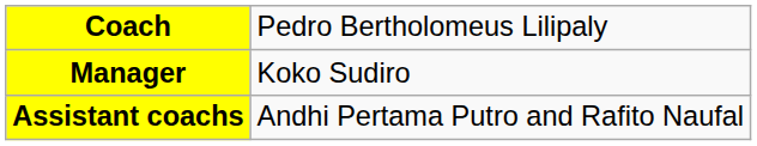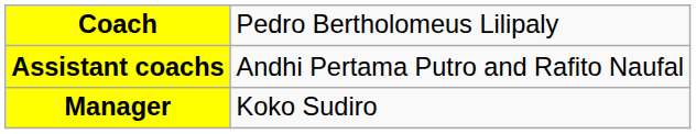 <table class="wikitable">
 <tr>
 <th colspan="1" style="background:yellow"><span>Coach</span></th>
 <td> Pedro Bertholomeus Lilipaly</td>
 </tr>
 <tr>
+<th colspan="1" style="background:yellow"><span>Assistant coachs</span></th>
+<td> Andhi Pertama Putro and Rafito Naufal</td>
+</tr>
+<tr>
 <th colspan="1" style="background:yellow"><span>Manager</span></th>
 <td> Koko Sudiro</td>
 </tr>
-<tr>
-<th colspan="1" style="background:yellow"><span>Assistant coachs</span></th>
-<td> Andhi Pertama Putro and Rafito Naufal</td>
-</tr>
 </table>
